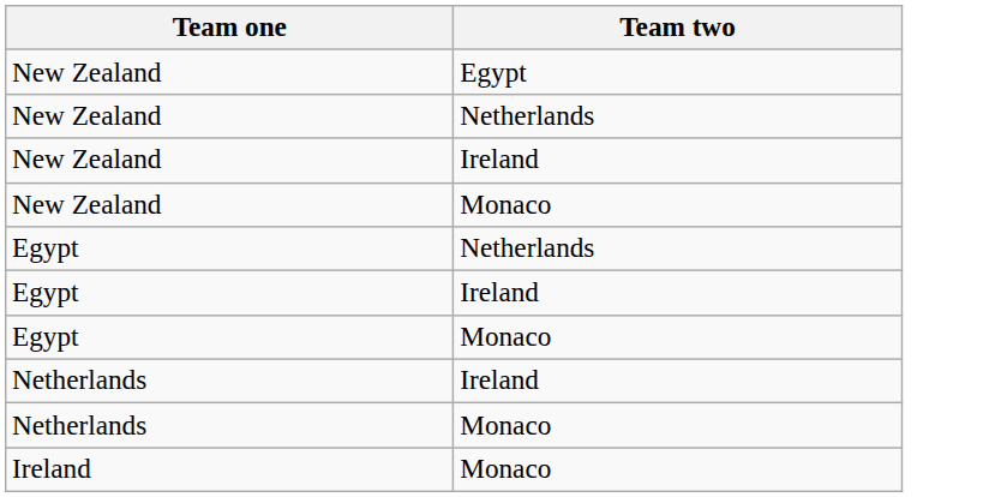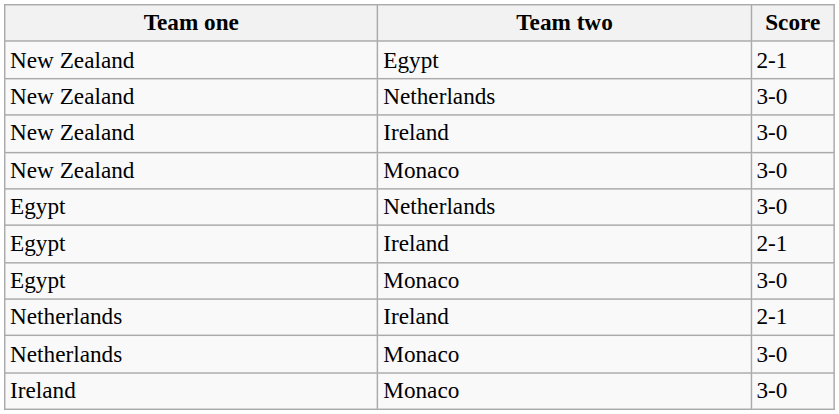 <table class="wikitable">
 <tr>
 <th width=250>Team one</th>
 <th width=250>Team two</th>
+<th width=50>Score</th>
 </tr>
 <tr>
 <td> New Zealand</td>
 <td> Egypt</td>
+<td>2-1</td>
 </tr>
 <tr>
 <td> New Zealand</td>
 <td> Netherlands</td>
+<td>3-0</td>
 </tr>
 <tr>
 <td> New Zealand</td>
 <td> Ireland</td>
+<td>3-0</td>
 </tr>
 <tr>
 <td> New Zealand</td>
 <td> Monaco</td>
+<td>3-0</td>
 </tr>
 <tr>
 <td> Egypt</td>
 <td> Netherlands</td>
+<td>3-0</td>
 </tr>
 <tr>
 <td> Egypt</td>
 <td> Ireland</td>
+<td>2-1</td>
 </tr>
 <tr>
 <td> Egypt</td>
 <td> Monaco</td>
+<td>3-0</td>
 </tr>
 <tr>
 <td> Netherlands</td>
 <td> Ireland</td>
+<td>2-1</td>
 </tr>
 <tr>
 <td> Netherlands</td>
 <td> Monaco</td>
+<td>3-0</td>
 </tr>
 <tr>
 <td> Ireland</td>
 <td> Monaco</td>
+<td>3-0</td>
 </tr>
 </table>
